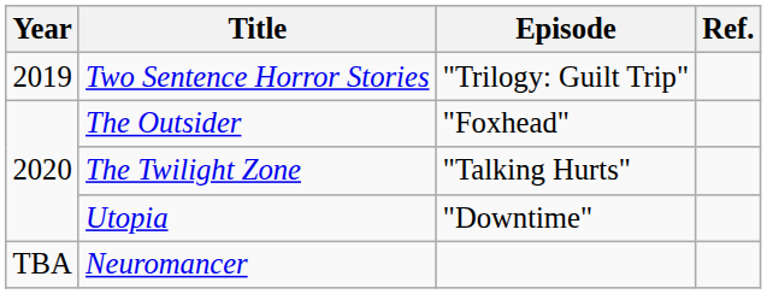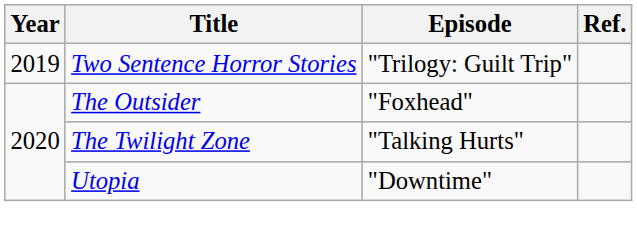 <table class="wikitable">
 <tr>
 <th>Year</th>
 <th>Title</th>
 <th>Episode</th>
 <th>Ref.</th>
 </tr>
 <tr>
 <td>2019</td>
 <td><em><a href='#'>Two Sentence Horror Stories</a></em></td>
 <td>"Trilogy: Guilt Trip"</td>
 <td></td>
 </tr>
 <tr>
 <td rowspan=3>2020</td>
 <td><em><a href='#'>The Outsider</a></em></td>
 <td>"Foxhead"</td>
 <td></td>
 </tr>
 <tr>
 <td><em><a href='#'>The Twilight Zone</a></em></td>
 <td>"Talking Hurts"</td>
 <td></td>
 </tr>
 <tr>
 <td><em><a href='#'>Utopia</a></em></td>
 <td>"Downtime"</td>
 <td></td>
 </tr>
-<tr>
-<td>TBA</td>
-<td><em><a href='#'>Neuromancer</a></em></td>
-<td></td>
-<td></td>
-</tr>
 </table>
